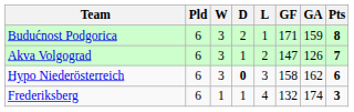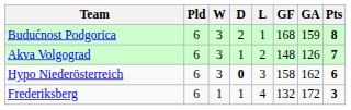 <table class="wikitable" style="text-align:center">
 <tr>
 <th width=220>Team</th>
 <th width=20>Pld</th>
 <th width=20>W</th>
 <th width=20>D</th>
 <th width=20>L</th>
 <th width=20>GF</th>
 <th width=20>GA</th>
 <th width=20>Pts</th>
 </tr>
 <tr bgcolor="#ccffcc">
 <td align="left"> <a href='#'>Budućnost Podgorica</a></td>
 <td>6</td>
 <td>3</td>
 <td>2</td>
 <td>1</td>
-<td>171</td>
+<td>168</td>
 <td>159</td>
 <td><strong>8</strong></td>
 </tr>
 <tr bgcolor="#ccffcc">
 <td align="left"> <a href='#'>Akva Volgograd</a></td>
 <td>6</td>
 <td>3</td>
 <td>1</td>
 <td>2</td>
-<td>147</td>
+<td>148</td>
 <td>126</td>
 <td><strong>7</strong></td>
 </tr>
 <tr>
 <td align="left"> <a href='#'>Hypo Niederösterreich</a></td>
 <td>6</td>
 <td>3</td>
 <td><strong>0</strong></td>
 <td>3</td>
 <td>158</td>
 <td>162</td>
 <td><strong>6</strong></td>
 </tr>
 <tr>
 <td align="left"> <a href='#'>Frederiksberg</a></td>
 <td>6</td>
 <td>1</td>
 <td>1</td>
 <td>4</td>
 <td>132</td>
-<td>174</td>
+<td>172</td>
 <td><strong>3</strong></td>
 </tr>
 </table>
